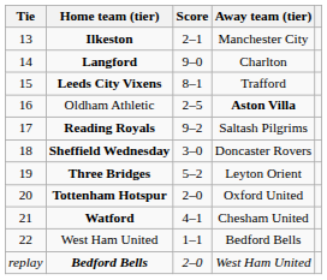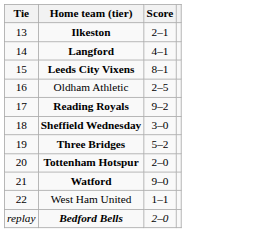 <table class="wikitable" style="text-align:center; font-size:85%">
 <tr>
 <th>Tie</th>
 <th>Home team (tier)</th>
 <th>Score</th>
-<th>Away team (tier)</th>
 <th></th>
 </tr>
 <tr>
 <td align="center">13</td>
 <td><strong>Ilkeston</strong></td>
 <td align="center">2–1</td>
-<td>Manchester City</td>
 <td></td>
 </tr>
 <tr>
 <td align="center">14</td>
 <td><strong>Langford</strong></td>
-<td align="center">9–0</td>
-<td>Charlton</td>
+<td align="center">4–1</td>
 <td></td>
 </tr>
 <tr>
 <td align="center">15</td>
 <td><strong>Leeds City Vixens</strong></td>
 <td align="center">8–1</td>
-<td>Trafford</td>
 <td></td>
 </tr>
 <tr>
 <td align="center">16</td>
 <td>Oldham Athletic</td>
 <td align="center">2–5</td>
-<td><strong>Aston Villa</strong></td>
 <td></td>
 </tr>
 <tr>
 <td align="center">17</td>
 <td><strong>Reading Royals</strong></td>
 <td align="center">9–2</td>
-<td>Saltash Pilgrims</td>
 <td></td>
 </tr>
 <tr>
 <td align="center">18</td>
 <td><strong>Sheffield Wednesday</strong></td>
 <td align="center">3–0</td>
-<td>Doncaster Rovers</td>
 <td></td>
 </tr>
 <tr>
 <td align="center">19</td>
 <td><strong>Three Bridges</strong></td>
 <td align="center">5–2</td>
-<td>Leyton Orient</td>
 <td></td>
 </tr>
 <tr>
 <td align="center">20</td>
 <td><strong>Tottenham Hotspur</strong></td>
 <td align="center">2–0</td>
-<td>Oxford United</td>
 <td></td>
 </tr>
 <tr>
 <td align="center">21</td>
 <td><strong>Watford</strong></td>
-<td align="center">4–1</td>
-<td>Chesham United</td>
+<td align="center">9–0</td>
 <td></td>
 </tr>
 <tr>
 <td align="center">22</td>
 <td>West Ham United</td>
 <td align="center">1–1 </td>
-<td>Bedford Bells</td>
 <td></td>
 </tr>
 <tr>
 <td align="center"><em>replay</em></td>
 <td><strong><em>Bedford Bells</em></strong></td>
 <td align="center"><em>2–0</em></td>
-<td><em>West Ham United</em></td>
 <td></td>
 </tr>
 </table>
